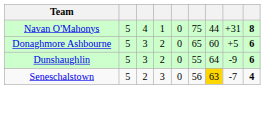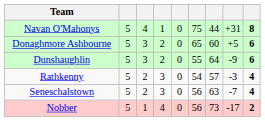 <table class="wikitable" style="text-align:center">
 <tr>
 <th style="width:175px;">Team</th>
 <th width="20"></th>
 <th width="20"></th>
 <th width="20"></th>
 <th width="20"></th>
 <th width="20"></th>
 <th width="20"></th>
 <th width="20"></th>
 <th width="20"></th>
 </tr>
 <tr style="background:#cfc;">
 <td><a href='#'>Navan O'Mahonys</a></td>
 <td>5</td>
 <td>4</td>
 <td>1</td>
 <td>0</td>
 <td>75</td>
 <td>44</td>
 <td>+31</td>
 <td><strong>8</strong></td>
 </tr>
 <tr style="background:#cfc;">
 <td><a href='#'>Donaghmore Ashbourne</a></td>
 <td>5</td>
 <td>3</td>
 <td>2</td>
 <td>0</td>
 <td>65</td>
 <td>60</td>
 <td>+5</td>
 <td><strong>6</strong></td>
 </tr>
 <tr style="background:#cfc;">
 <td><a href='#'>Dunshaughlin</a></td>
 <td>5</td>
 <td>3</td>
 <td>2</td>
 <td>0</td>
 <td>55</td>
 <td>64</td>
 <td>-9</td>
 <td><strong>6</strong></td>
 </tr>
 <tr>
+<td><a href='#'>Rathkenny</a></td>
+<td>5</td>
+<td>2</td>
+<td>3</td>
+<td>0</td>
+<td>54</td>
+<td>57</td>
+<td>-3</td>
+<td><strong>4</strong></td>
+</tr>
+<tr>
 <td><a href='#'>Seneschalstown</a></td>
 <td>5</td>
 <td>2</td>
 <td>3</td>
 <td>0</td>
 <td>56</td>
-<td style="background: gold;">63</td>
+<td>63</td>
 <td>-7</td>
 <td><strong>4</strong></td>
 </tr>
+<tr style="background:#fcc;">
+<td><a href='#'>Nobber</a></td>
+<td>5</td>
+<td>1</td>
+<td>4</td>
+<td>0</td>
+<td>56</td>
+<td>73</td>
+<td>-17</td>
+<td><strong>2</strong></td>
+</tr>
 </table>
